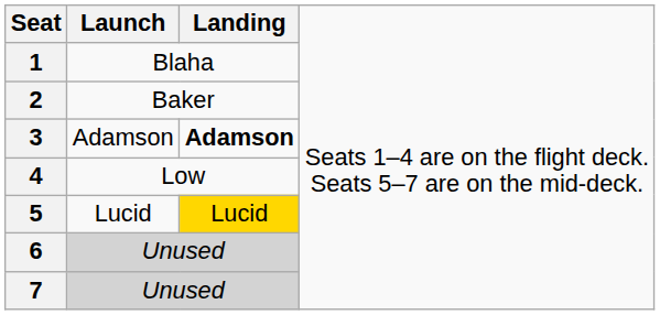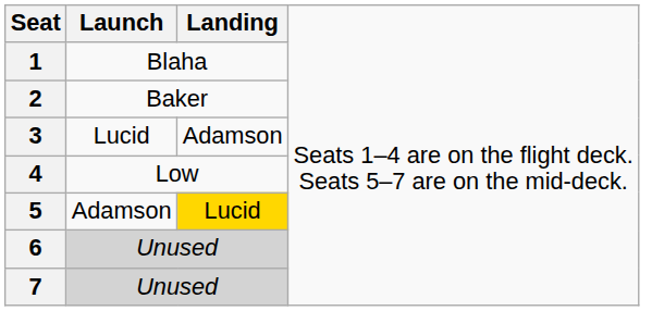 <table class="wikitable" style="text-align:center">
 <tr>
 <th>Seat</th>
 <th>Launch</th>
 <th>Landing</th>
 <td rowspan=8><br>Seats 1–4 are on the flight deck.<br>Seats 5–7 are on the mid-deck.</td>
 </tr>
 <tr>
 <th>1</th>
 <td colspan=2>Blaha</td>
 </tr>
 <tr>
 <th>2</th>
 <td colspan=2>Baker</td>
 </tr>
 <tr>
 <th>3</th>
+<td>Lucid</td>
 <td>Adamson</td>
-<td><strong>Adamson</strong></td>
 </tr>
 <tr>
 <th>4</th>
 <td colspan=2>Low</td>
 </tr>
 <tr>
 <th>5</th>
-<td>Lucid</td>
+<td>Adamson</td>
 <td style="background: gold;">Lucid</td>
 </tr>
 <tr>
 <th>6</th>
 <td colspan=2 style="background-color:lightgray"><em>Unused</em></td>
 </tr>
 <tr>
 <th>7</th>
 <td colspan=2 style="background-color:lightgray"><em>Unused</em></td>
 </tr>
 </table>
